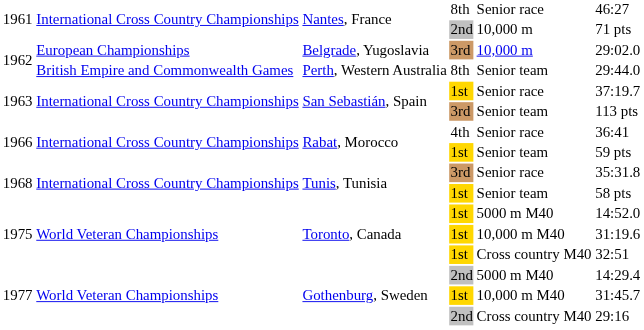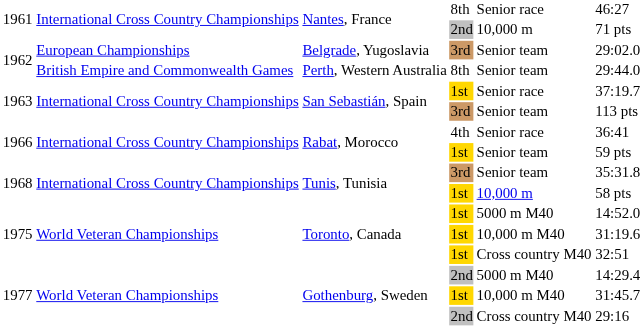 <table>
 <tr>
 <td rowspan=2>1961</td>
 <td rowspan=2><a href='#'>International Cross Country Championships</a></td>
 <td rowspan=2><a href='#'>Nantes</a>, France</td>
 <td>8th</td>
 <td>Senior race</td>
 <td>46:27</td>
 </tr>
 <tr>
 <td bgcolor=silver>2nd</td>
 <td>10,000 m</td>
 <td>71 pts</td>
 </tr>
 <tr>
 <td rowspan=2>1962</td>
 <td><a href='#'>European Championships</a></td>
 <td><a href='#'>Belgrade</a>, Yugoslavia</td>
 <td bgcolor=cc9966>3rd</td>
-<td><a href='#'>10,000 m</a></td>
+<td>Senior team</td>
 <td>29:02.0</td>
 </tr>
 <tr>
 <td><a href='#'>British Empire and Commonwealth Games</a></td>
 <td><a href='#'>Perth</a>, Western Australia</td>
 <td>8th</td>
 <td>Senior team</td>
 <td>29:44.0</td>
 </tr>
 <tr>
 <td rowspan=2>1963</td>
 <td rowspan=2><a href='#'>International Cross Country Championships</a></td>
 <td rowspan=2><a href='#'>San Sebastián</a>, Spain</td>
 <td bgcolor=gold>1st</td>
 <td>Senior race</td>
 <td>37:19.7</td>
 </tr>
 <tr>
 <td bgcolor=cc9966>3rd</td>
 <td>Senior team</td>
 <td>113 pts</td>
 </tr>
 <tr>
 <td rowspan=2>1966</td>
 <td rowspan=2><a href='#'>International Cross Country Championships</a></td>
 <td rowspan=2><a href='#'>Rabat</a>, Morocco</td>
 <td>4th</td>
 <td>Senior race</td>
 <td>36:41</td>
 </tr>
 <tr>
 <td bgcolor=gold>1st</td>
 <td>Senior team</td>
 <td>59 pts</td>
 </tr>
 <tr>
 <td rowspan=2>1968</td>
 <td rowspan=2><a href='#'>International Cross Country Championships</a></td>
 <td rowspan=2><a href='#'>Tunis</a>, Tunisia</td>
 <td bgcolor=cc9966>3rd</td>
-<td>Senior race</td>
+<td>Senior team</td>
 <td>35:31.8</td>
 </tr>
 <tr>
 <td bgcolor=gold>1st</td>
-<td>Senior team</td>
+<td><a href='#'>10,000 m</a></td>
 <td>58 pts</td>
 </tr>
 <tr>
 <td rowspan=3>1975</td>
 <td rowspan=3><a href='#'>World Veteran Championships</a></td>
 <td rowspan=3><a href='#'>Toronto</a>, Canada</td>
 <td bgcolor=gold>1st</td>
 <td>5000 m M40</td>
 <td>14:52.0</td>
 </tr>
 <tr>
 <td bgcolor=gold>1st</td>
 <td>10,000 m M40</td>
 <td>31:19.6</td>
 </tr>
 <tr>
 <td bgcolor=gold>1st</td>
 <td>Cross country M40</td>
 <td>32:51</td>
 </tr>
 <tr>
 <td rowspan=3>1977</td>
 <td rowspan=3><a href='#'>World Veteran Championships</a></td>
 <td rowspan=3><a href='#'>Gothenburg</a>, Sweden</td>
 <td bgcolor=silver>2nd</td>
 <td>5000 m M40</td>
 <td>14:29.4</td>
 </tr>
 <tr>
 <td bgcolor=gold>1st</td>
 <td>10,000 m M40</td>
 <td>31:45.7</td>
 </tr>
 <tr>
 <td bgcolor=silver>2nd</td>
 <td>Cross country M40</td>
 <td>29:16</td>
 </tr>
 </table>
